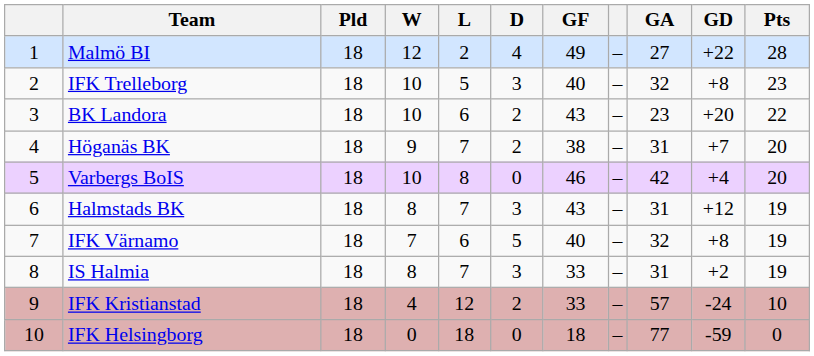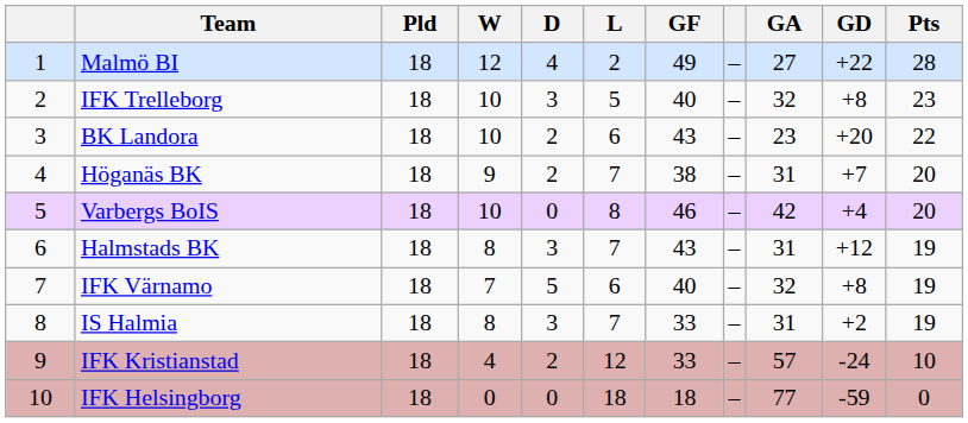 <table class="wikitable" style="text-align: center;">
 <tr>
 <th style="width: 40px;"></th>
 <th style="width: 200px;">Team</th>
 <th style="width: 45px;">Pld</th>
 <th style="width: 35px;">W</th>
+<th style="width: 35px;">D</th>
 <th style="width: 35px;">L</th>
-<th style="width: 35px;">D</th>
 <th style="width: 45px;">GF</th>
 <th></th>
 <th style="width: 45px;">GA</th>
 <th style="width: 35px;">GD</th>
 <th style="width: 45px;">Pts</th>
 </tr>
 <tr style="background: #d2e6ff">
 <td>1</td>
 <td style="text-align: left;"><a href='#'>Malmö BI</a></td>
 <td>18</td>
 <td>12</td>
+<td>4</td>
 <td>2</td>
-<td>4</td>
 <td>49</td>
 <td>–</td>
 <td>27</td>
 <td>+22</td>
 <td>28</td>
 </tr>
 <tr>
 <td>2</td>
 <td style="text-align: left;"><a href='#'>IFK Trelleborg</a></td>
 <td>18</td>
 <td>10</td>
+<td>3</td>
 <td>5</td>
-<td>3</td>
 <td>40</td>
 <td>–</td>
 <td>32</td>
 <td>+8</td>
 <td>23</td>
 </tr>
 <tr>
 <td>3</td>
 <td style="text-align: left;"><a href='#'>BK Landora</a></td>
 <td>18</td>
 <td>10</td>
+<td>2</td>
 <td>6</td>
-<td>2</td>
 <td>43</td>
 <td>–</td>
 <td>23</td>
 <td>+20</td>
 <td>22</td>
 </tr>
 <tr>
 <td>4</td>
 <td style="text-align: left;"><a href='#'>Höganäs BK</a></td>
 <td>18</td>
 <td>9</td>
+<td>2</td>
 <td>7</td>
-<td>2</td>
 <td>38</td>
 <td>–</td>
 <td>31</td>
 <td>+7</td>
 <td>20</td>
 </tr>
 <tr style="background: #ecd1ff">
 <td>5</td>
 <td style="text-align: left;"><a href='#'>Varbergs BoIS</a></td>
 <td>18</td>
 <td>10</td>
+<td>0</td>
 <td>8</td>
-<td>0</td>
 <td>46</td>
 <td>–</td>
 <td>42</td>
 <td>+4</td>
 <td>20</td>
 </tr>
 <tr>
 <td>6</td>
 <td style="text-align: left;"><a href='#'>Halmstads BK</a></td>
 <td>18</td>
 <td>8</td>
+<td>3</td>
 <td>7</td>
-<td>3</td>
 <td>43</td>
 <td>–</td>
 <td>31</td>
 <td>+12</td>
 <td>19</td>
 </tr>
 <tr>
 <td>7</td>
 <td style="text-align: left;"><a href='#'>IFK Värnamo</a></td>
 <td>18</td>
 <td>7</td>
+<td>5</td>
 <td>6</td>
-<td>5</td>
 <td>40</td>
 <td>–</td>
 <td>32</td>
 <td>+8</td>
 <td>19</td>
 </tr>
 <tr>
 <td>8</td>
 <td style="text-align: left;"><a href='#'>IS Halmia</a></td>
 <td>18</td>
 <td>8</td>
+<td>3</td>
 <td>7</td>
-<td>3</td>
 <td>33</td>
 <td>–</td>
 <td>31</td>
 <td>+2</td>
 <td>19</td>
 </tr>
 <tr style="background: #deb0b0">
 <td>9</td>
 <td style="text-align: left;"><a href='#'>IFK Kristianstad</a></td>
 <td>18</td>
 <td>4</td>
+<td>2</td>
 <td>12</td>
-<td>2</td>
 <td>33</td>
 <td>–</td>
 <td>57</td>
 <td>-24</td>
 <td>10</td>
 </tr>
 <tr style="background: #deb0b0">
 <td>10</td>
 <td style="text-align: left;"><a href='#'>IFK Helsingborg</a></td>
 <td>18</td>
 <td>0</td>
+<td>0</td>
 <td>18</td>
-<td>0</td>
 <td>18</td>
 <td>–</td>
 <td>77</td>
 <td>-59</td>
 <td>0</td>
 </tr>
 </table>
